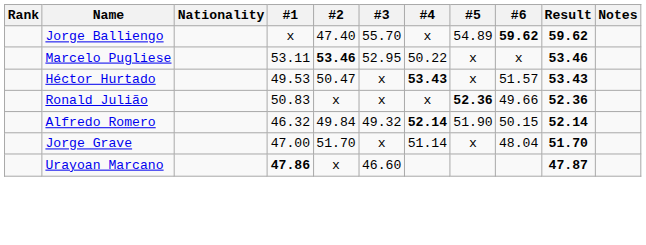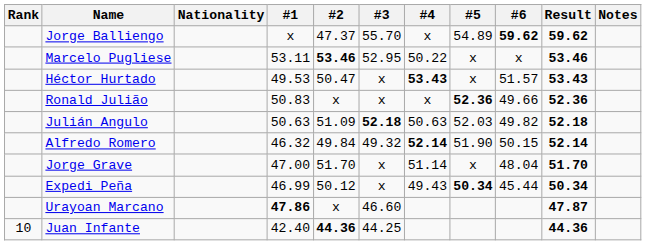 <table class="wikitable sortable" style="text-align:center">
 <tr>
 <th>Rank</th>
 <th>Name</th>
 <th>Nationality</th>
 <th>#1</th>
 <th>#2</th>
 <th>#3</th>
 <th>#4</th>
 <th>#5</th>
 <th>#6</th>
 <th>Result</th>
 <th>Notes</th>
 </tr>
 <tr>
 <td></td>
 <td align=left><a href='#'>Jorge Balliengo</a></td>
 <td align=left></td>
 <td>x</td>
-<td>47.40</td>
+<td>47.37</td>
 <td>55.70</td>
 <td>x</td>
 <td>54.89</td>
 <td><strong>59.62</strong></td>
 <td><strong>59.62</strong></td>
 <td></td>
 </tr>
 <tr>
 <td></td>
 <td align=left><a href='#'>Marcelo Pugliese</a></td>
 <td align=left></td>
 <td>53.11</td>
 <td><strong>53.46</strong></td>
 <td>52.95</td>
 <td>50.22</td>
 <td>x</td>
 <td>x</td>
 <td><strong>53.46</strong></td>
 <td></td>
 </tr>
 <tr>
 <td></td>
 <td align=left><a href='#'>Héctor Hurtado</a></td>
 <td align=left></td>
 <td>49.53</td>
 <td>50.47</td>
 <td>x</td>
 <td><strong>53.43</strong></td>
 <td>x</td>
 <td>51.57</td>
 <td><strong>53.43</strong></td>
 <td></td>
 </tr>
 <tr>
 <td></td>
 <td align=left><a href='#'>Ronald Julião</a></td>
 <td align=left></td>
 <td>50.83</td>
 <td>x</td>
 <td>x</td>
 <td>x</td>
 <td><strong>52.36</strong></td>
 <td>49.66</td>
 <td><strong>52.36</strong></td>
 <td></td>
 </tr>
 <tr>
 <td></td>
+<td align=left><a href='#'>Julián Angulo</a></td>
+<td align=left></td>
+<td>50.63</td>
+<td>51.09</td>
+<td><strong>52.18</strong></td>
+<td>50.63</td>
+<td>52.03</td>
+<td>49.82</td>
+<td><strong>52.18</strong></td>
+<td></td>
+</tr>
+<tr>
+<td></td>
 <td align=left><a href='#'>Alfredo Romero</a></td>
 <td align=left></td>
 <td>46.32</td>
 <td>49.84</td>
 <td>49.32</td>
 <td><strong>52.14</strong></td>
 <td>51.90</td>
 <td>50.15</td>
 <td><strong>52.14</strong></td>
 <td></td>
 </tr>
 <tr>
 <td></td>
 <td align=left><a href='#'>Jorge Grave</a></td>
 <td align=left></td>
 <td>47.00</td>
 <td>51.70</td>
 <td>x</td>
 <td>51.14</td>
 <td>x</td>
 <td>48.04</td>
 <td><strong>51.70</strong></td>
 <td></td>
 </tr>
 <tr>
 <td></td>
+<td align=left><a href='#'>Expedi Peña</a></td>
+<td align=left></td>
+<td>46.99</td>
+<td>50.12</td>
+<td>x</td>
+<td>49.43</td>
+<td><strong>50.34</strong></td>
+<td>45.44</td>
+<td><strong>50.34</strong></td>
+<td></td>
+</tr>
+<tr>
+<td></td>
 <td align=left><a href='#'>Urayoan Marcano</a></td>
 <td align=left></td>
 <td><strong>47.86</strong></td>
 <td>x</td>
 <td>46.60</td>
 <td></td>
 <td></td>
 <td></td>
 <td><strong>47.87</strong></td>
 <td></td>
 </tr>
+<tr>
+<td>10</td>
+<td align=left><a href='#'>Juan Infante</a></td>
+<td align=left></td>
+<td>42.40</td>
+<td><strong>44.36</strong></td>
+<td>44.25</td>
+<td></td>
+<td></td>
+<td></td>
+<td><strong>44.36</strong></td>
+<td></td>
+</tr>
 </table>
